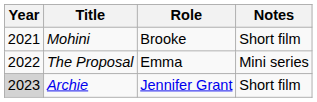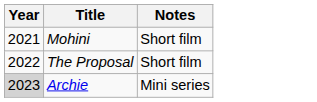 <table class="wikitable sortable">
 <tr>
 <th>Year</th>
 <th>Title</th>
-<th>Role</th>
 <th class="unsortable">Notes</th>
 </tr>
 <tr>
 <td>2021</td>
 <td><em>Mohini</em></td>
-<td>Brooke</td>
 <td>Short film</td>
 </tr>
 <tr>
 <td>2022</td>
 <td><em>The Proposal</em></td>
-<td>Emma</td>
-<td>Mini series</td>
+<td>Short film</td>
 </tr>
 <tr>
 <td style="background: lightgrey;">2023</td>
 <td><em><a href='#'>Archie</a></em></td>
-<td><a href='#'>Jennifer Grant</a></td>
-<td>Short film</td>
+<td>Mini series</td>
 </tr>
 </table>
